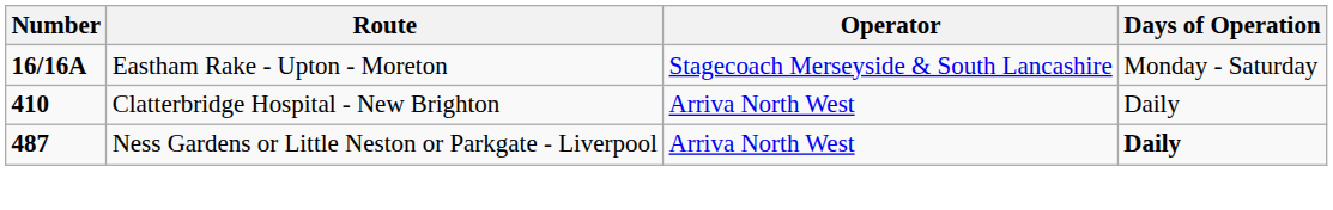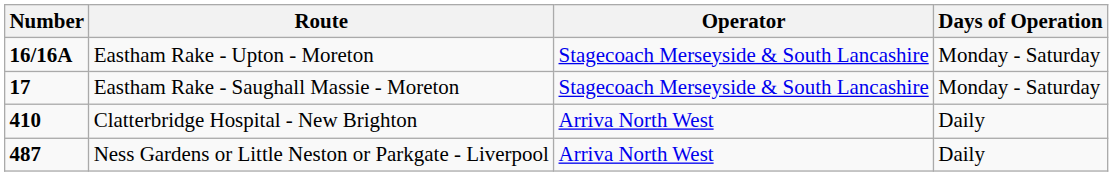 <table class="wikitable" border="1">
 <tr>
 <th>Number</th>
 <th>Route</th>
 <th>Operator</th>
 <th>Days of Operation</th>
 </tr>
 <tr>
 <td><strong>16/16A</strong></td>
 <td>Eastham Rake - Upton - Moreton</td>
 <td><a href='#'>Stagecoach Merseyside & South Lancashire</a></td>
 <td>Monday - Saturday</td>
 </tr>
 <tr>
+<td><strong>17</strong></td>
+<td>Eastham Rake - Saughall Massie - Moreton</td>
+<td><a href='#'>Stagecoach Merseyside & South Lancashire</a></td>
+<td>Monday - Saturday</td>
+</tr>
+<tr>
 <td><strong>410</strong></td>
 <td>Clatterbridge Hospital - New Brighton</td>
 <td><a href='#'>Arriva North West</a></td>
 <td>Daily</td>
 </tr>
 <tr>
 <td><strong>487</strong></td>
 <td>Ness Gardens or Little Neston or Parkgate - Liverpool</td>
 <td><a href='#'>Arriva North West</a></td>
-<td><strong>Daily</strong></td>
+<td>Daily</td>
 </tr>
 </table>
